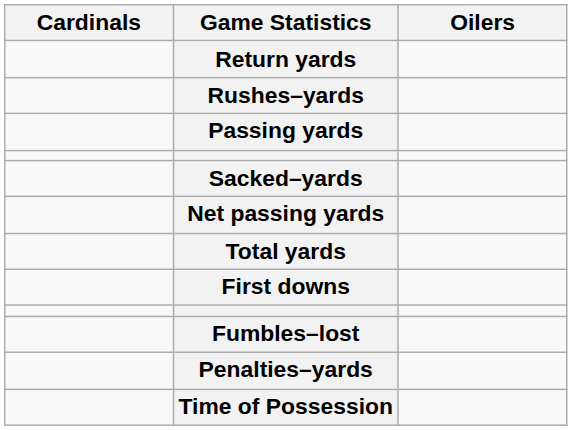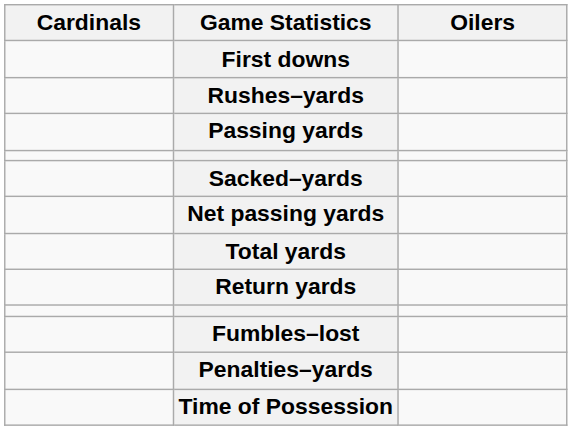 <table class="wikitable" style="margin: 1em auto 1em auto">
 <tr>
 <th style="width:30%;">Cardinals</th>
 <th style="width:40%;">Game Statistics</th>
 <th style="width:30%;">Oilers</th>
 </tr>
 <tr>
 <td style="text-align:right;"></td>
-<th>Return yards</th>
+<th>First downs</th>
 <td></td>
 </tr>
 <tr>
 <td style="text-align:right;"></td>
 <th>Rushes–yards</th>
 <td></td>
 </tr>
 <tr>
 <td style="text-align:right;"></td>
 <th>Passing yards</th>
 <td></td>
 </tr>
 <tr>
 <td style="text-align:right;"></td>
 <th></th>
 <td></td>
 </tr>
 <tr>
 <td style="text-align:right;"></td>
 <th>Sacked–yards</th>
 <td></td>
 </tr>
 <tr>
 <td style="text-align:right;"></td>
 <th>Net passing yards</th>
 <td></td>
 </tr>
 <tr>
 <td style="text-align:right;"></td>
 <th>Total yards</th>
 <td></td>
 </tr>
 <tr>
 <td style="text-align:right;"></td>
-<th>First downs</th>
+<th>Return yards</th>
 <td></td>
 </tr>
 <tr>
 <td style="text-align:right;"></td>
 <th></th>
 <td></td>
 </tr>
 <tr>
 <td style="text-align:right;"></td>
 <th>Fumbles–lost</th>
 <td></td>
 </tr>
 <tr>
 <td style="text-align:right;"></td>
 <th>Penalties–yards</th>
 <td></td>
 </tr>
 <tr>
 <td style="text-align:right;"></td>
 <th>Time of Possession</th>
 <td></td>
 </tr>
 </table>
